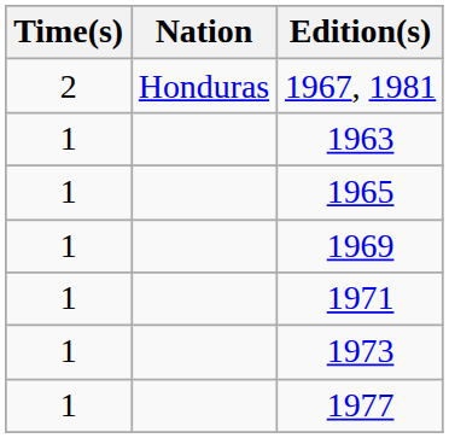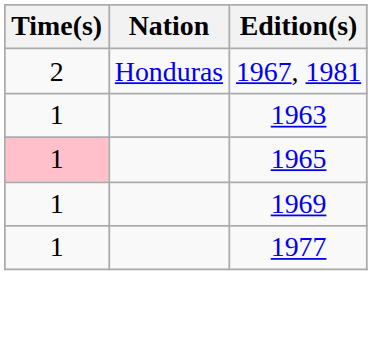 <table class="wikitable" style="text-align: center;">
 <tr>
 <th>Time(s)</th>
 <th>Nation</th>
 <th>Edition(s)</th>
 </tr>
 <tr>
 <td>2</td>
 <td> <a href='#'>Honduras</a></td>
 <td><a href='#'>1967</a>, <a href='#'>1981</a></td>
 </tr>
 <tr>
 <td>1</td>
 <td></td>
 <td><a href='#'>1963</a></td>
 </tr>
 <tr>
-<td>1</td>
+<td style="background: pink;">1</td>
 <td></td>
 <td><a href='#'>1965</a></td>
 </tr>
 <tr>
 <td>1</td>
 <td></td>
 <td><a href='#'>1969</a></td>
 </tr>
 <tr>
 <td>1</td>
 <td></td>
-<td><a href='#'>1971</a></td>
-</tr>
-<tr>
-<td>1</td>
-<td></td>
-<td><a href='#'>1973</a></td>
-</tr>
-<tr>
-<td>1</td>
-<td></td>
 <td><a href='#'>1977</a></td>
 </tr>
 </table>
